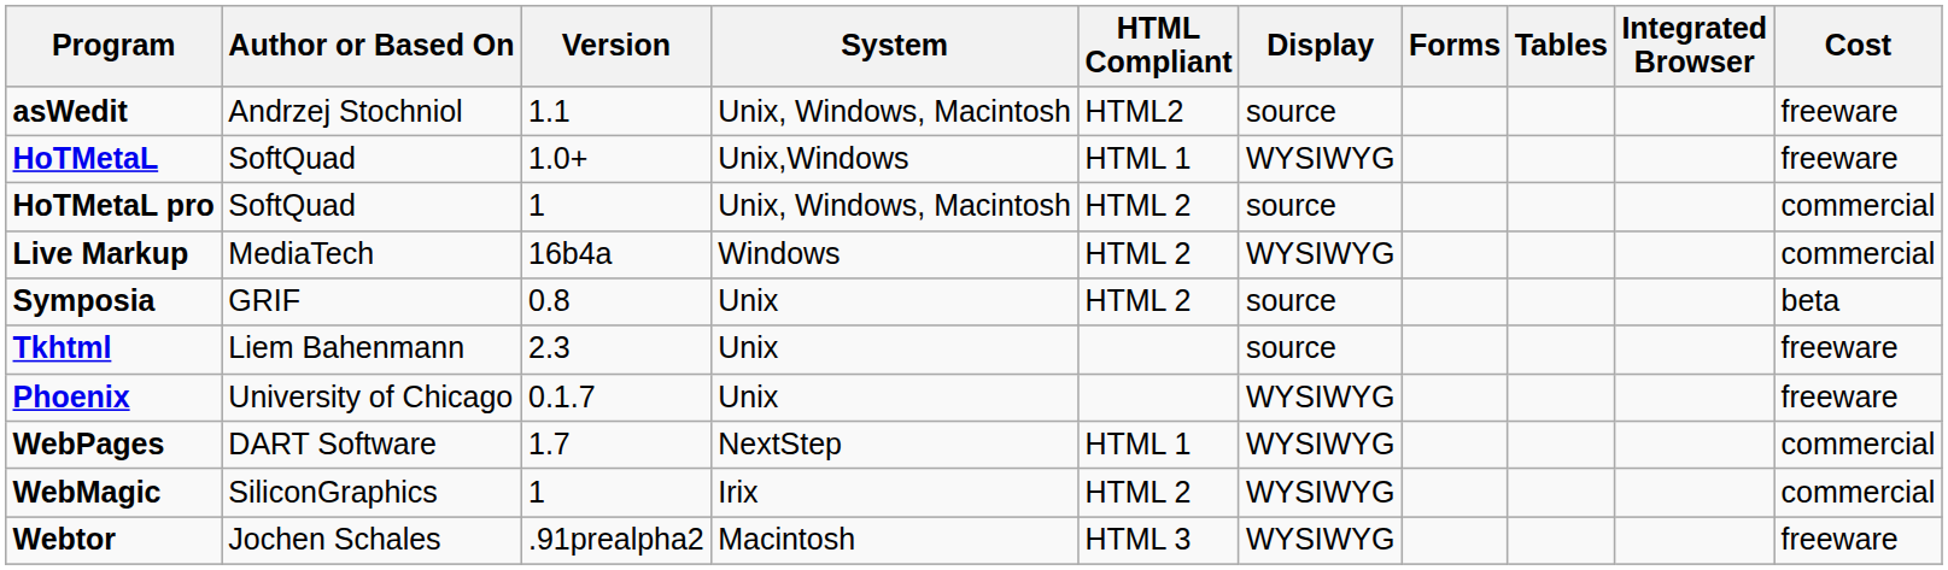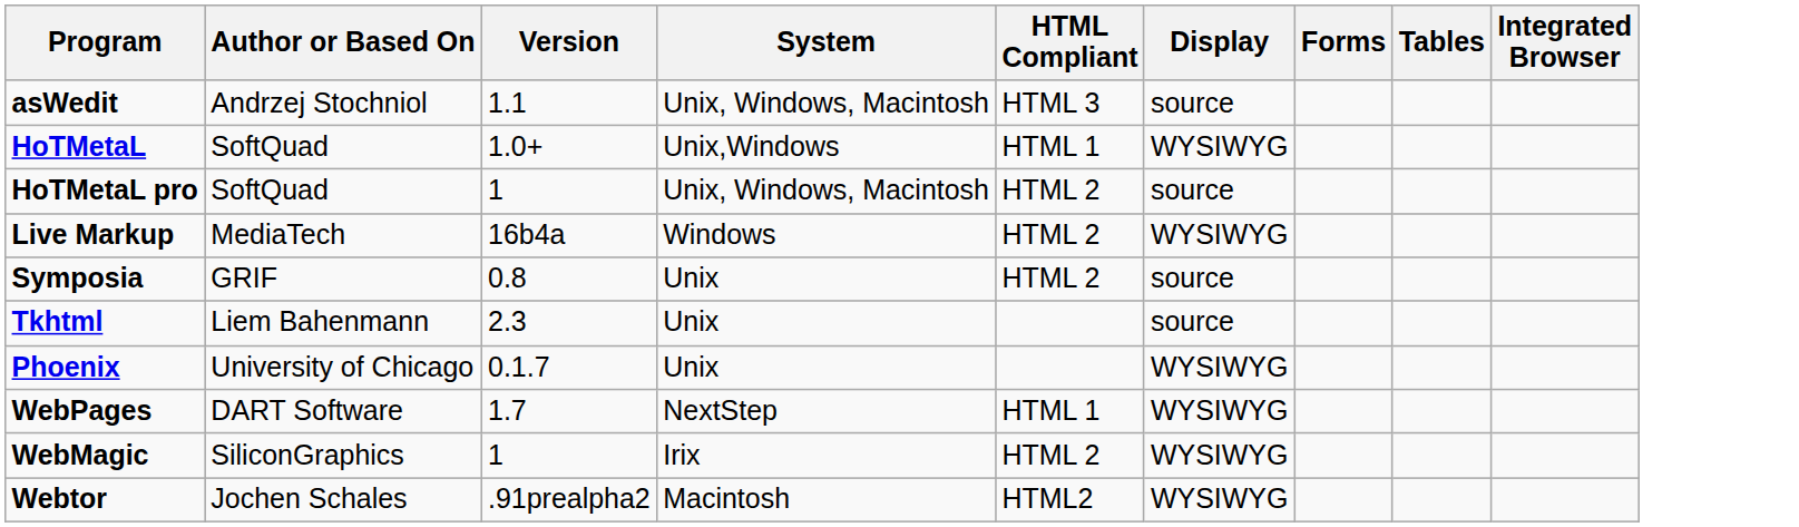 <table class="wikitable sortable">
 <tr>
 <th>Program</th>
 <th>Author or Based On</th>
 <th>Version</th>
 <th>System</th>
 <th>HTML <br>Compliant</th>
 <th>Display</th>
 <th>Forms</th>
 <th>Tables</th>
 <th>Integrated <br>Browser</th>
-<th>Cost</th>
 </tr>
 <tr>
 <td><strong>asWedit</strong></td>
 <td>Andrzej Stochniol</td>
 <td>1.1</td>
 <td>Unix, Windows, Macintosh</td>
-<td>HTML2</td>
+<td>HTML 3</td>
 <td>source</td>
 <td></td>
 <td></td>
 <td></td>
-<td>freeware</td>
 </tr>
 <tr>
 <td><strong><a href='#'>HoTMetaL</a></strong></td>
 <td>SoftQuad</td>
 <td>1.0+</td>
 <td>Unix,Windows</td>
 <td>HTML 1</td>
 <td>WYSIWYG</td>
 <td></td>
 <td></td>
 <td></td>
-<td>freeware</td>
 </tr>
 <tr>
 <td><strong>HoTMetaL pro</strong></td>
 <td>SoftQuad</td>
 <td>1</td>
 <td>Unix, Windows, Macintosh</td>
 <td>HTML 2</td>
 <td>source</td>
 <td></td>
 <td></td>
 <td></td>
-<td>commercial</td>
 </tr>
 <tr>
 <td><strong>Live Markup</strong></td>
 <td>MediaTech</td>
 <td>16b4a</td>
 <td>Windows</td>
 <td>HTML 2</td>
 <td>WYSIWYG</td>
 <td></td>
 <td></td>
 <td></td>
-<td>commercial</td>
 </tr>
 <tr>
 <td><strong>Symposia</strong></td>
 <td>GRIF</td>
 <td>0.8</td>
 <td>Unix</td>
 <td>HTML 2</td>
 <td>source</td>
 <td></td>
 <td></td>
 <td></td>
-<td>beta</td>
 </tr>
 <tr>
 <td><strong><a href='#'>Tkhtml</a></strong></td>
 <td>Liem Bahenmann</td>
 <td>2.3</td>
 <td>Unix</td>
 <td></td>
 <td>source</td>
 <td></td>
 <td></td>
 <td></td>
-<td>freeware</td>
 </tr>
 <tr>
 <td><strong><a href='#'>Phoenix</a></strong></td>
 <td>University of Chicago</td>
 <td>0.1.7</td>
 <td>Unix</td>
 <td></td>
 <td>WYSIWYG</td>
 <td></td>
 <td></td>
 <td></td>
-<td>freeware</td>
 </tr>
 <tr>
 <td><strong>WebPages</strong></td>
 <td>DART Software</td>
 <td>1.7</td>
 <td>NextStep</td>
 <td>HTML 1</td>
 <td>WYSIWYG</td>
 <td></td>
 <td></td>
 <td></td>
-<td>commercial</td>
 </tr>
 <tr>
 <td><strong>WebMagic</strong></td>
 <td>SiliconGraphics</td>
 <td>1</td>
 <td>Irix</td>
 <td>HTML 2</td>
 <td>WYSIWYG</td>
 <td></td>
 <td></td>
 <td></td>
-<td>commercial</td>
 </tr>
 <tr>
 <td><strong>Webtor</strong></td>
 <td>Jochen Schales</td>
 <td>.91prealpha2</td>
 <td>Macintosh</td>
-<td>HTML 3</td>
+<td>HTML2</td>
 <td>WYSIWYG</td>
 <td></td>
 <td></td>
 <td></td>
-<td>freeware</td>
 </tr>
 </table>
